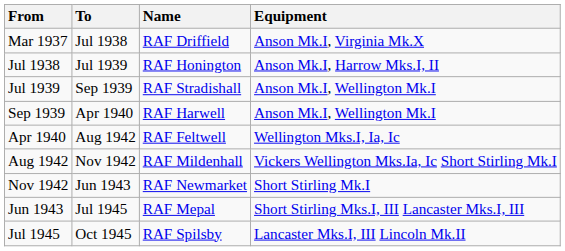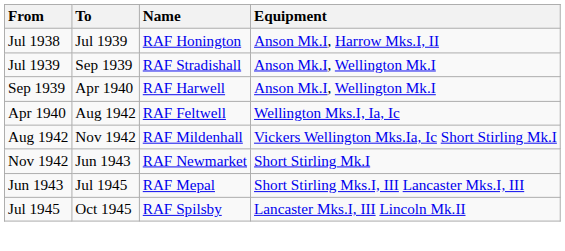 <table class="wikitable">
 <tr>
 <th style="text-align: left;">From</th>
 <th style="text-align: left;">To</th>
 <th style="text-align: left;">Name</th>
 <th style="text-align: left;">Equipment</th>
-</tr>
-<tr>
-<td>Mar 1937</td>
-<td>Jul 1938</td>
-<td><a href='#'>RAF Driffield</a></td>
-<td><a href='#'>Anson Mk.I</a>, <a href='#'>Virginia Mk.X</a></td>
 </tr>
 <tr>
 <td>Jul 1938</td>
 <td>Jul 1939</td>
 <td><a href='#'>RAF Honington</a></td>
 <td><a href='#'>Anson Mk.I</a>, <a href='#'>Harrow Mks.I, II</a></td>
 </tr>
 <tr>
 <td>Jul 1939</td>
 <td>Sep 1939</td>
 <td><a href='#'>RAF Stradishall</a></td>
 <td><a href='#'>Anson Mk.I</a>, <a href='#'>Wellington Mk.I</a></td>
 </tr>
 <tr>
 <td>Sep 1939</td>
 <td>Apr 1940</td>
 <td><a href='#'>RAF Harwell</a></td>
 <td><a href='#'>Anson Mk.I</a>, <a href='#'>Wellington Mk.I</a></td>
 </tr>
 <tr>
 <td>Apr 1940</td>
 <td>Aug 1942</td>
 <td><a href='#'>RAF Feltwell</a></td>
 <td><a href='#'>Wellington Mks.I, Ia, Ic</a></td>
 </tr>
 <tr>
 <td>Aug 1942</td>
 <td>Nov 1942</td>
 <td><a href='#'>RAF Mildenhall</a></td>
 <td><a href='#'>Vickers Wellington Mks.Ia, Ic</a> <a href='#'>Short Stirling Mk.I</a></td>
 </tr>
 <tr>
 <td>Nov 1942</td>
 <td>Jun 1943</td>
 <td><a href='#'>RAF Newmarket</a></td>
 <td><a href='#'>Short Stirling Mk.I</a></td>
 </tr>
 <tr>
 <td>Jun 1943</td>
 <td>Jul 1945</td>
 <td><a href='#'>RAF Mepal</a></td>
 <td><a href='#'>Short Stirling Mks.I, III</a> <a href='#'>Lancaster Mks.I, III</a></td>
 </tr>
 <tr>
 <td>Jul 1945</td>
 <td>Oct 1945</td>
 <td><a href='#'>RAF Spilsby</a></td>
 <td><a href='#'>Lancaster Mks.I, III</a> <a href='#'>Lincoln Mk.II</a></td>
 </tr>
 </table>
